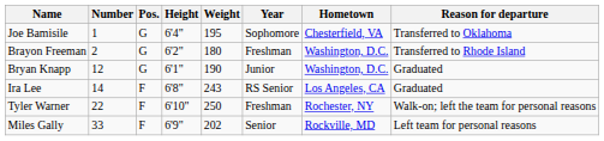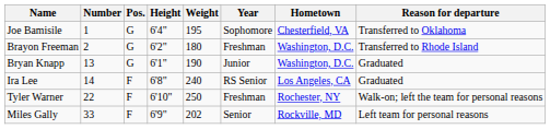 <table class="wikitable sortable" border="1">
 <tr>
 <th>Name</th>
 <th>Number</th>
 <th>Pos.</th>
 <th>Height</th>
 <th>Weight</th>
 <th>Year</th>
 <th>Hometown</th>
 <th class="unsortable">Reason for departure</th>
 </tr>
 <tr>
 <td>Joe Bamisile</td>
 <td>1</td>
 <td>G</td>
 <td>6'4"</td>
 <td>195</td>
 <td>Sophomore</td>
 <td><a href='#'>Chesterfield, VA</a></td>
 <td>Transferred to <a href='#'>Oklahoma</a></td>
 </tr>
 <tr>
 <td>Brayon Freeman</td>
 <td>2</td>
 <td>G</td>
 <td>6'2"</td>
 <td>180</td>
 <td>Freshman</td>
 <td><a href='#'>Washington, D.C.</a></td>
 <td>Transferred to <a href='#'>Rhode Island</a></td>
 </tr>
 <tr>
 <td>Bryan Knapp</td>
-<td>12</td>
+<td>13</td>
 <td>G</td>
 <td>6'1"</td>
 <td>190</td>
 <td>Junior</td>
 <td><a href='#'>Washington, D.C.</a></td>
 <td>Graduated</td>
 </tr>
 <tr>
 <td>Ira Lee</td>
 <td>14</td>
 <td>F</td>
 <td>6'8"</td>
-<td>243</td>
+<td>240</td>
 <td>RS Senior</td>
 <td><a href='#'>Los Angeles, CA</a></td>
 <td>Graduated</td>
 </tr>
 <tr>
 <td>Tyler Warner</td>
 <td>22</td>
 <td>F</td>
 <td>6'10"</td>
 <td>250</td>
 <td>Freshman</td>
 <td><a href='#'>Rochester, NY</a></td>
 <td>Walk-on; left the team for personal reasons</td>
 </tr>
 <tr>
 <td>Miles Gally</td>
 <td>33</td>
 <td>F</td>
 <td>6'9"</td>
 <td>202</td>
 <td>Senior</td>
 <td><a href='#'>Rockville, MD</a></td>
 <td>Left team for personal reasons</td>
 </tr>
 </table>
